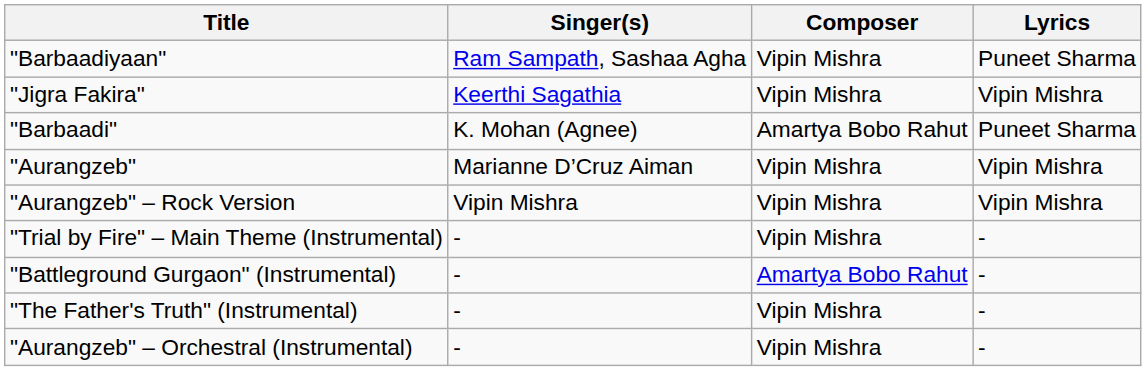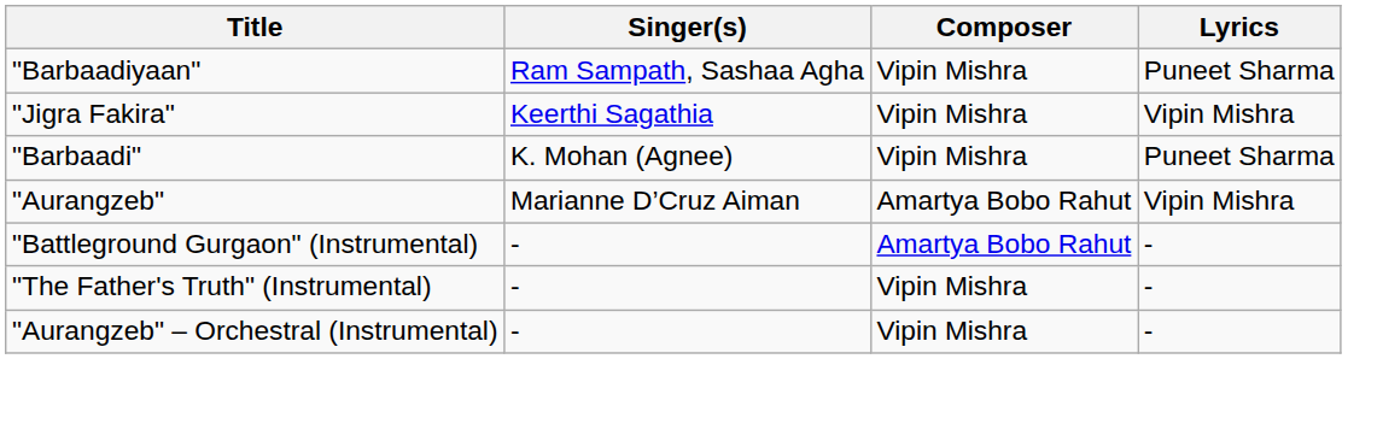 <table class="wikitable">
 <tr>
 <th>Title</th>
 <th>Singer(s)</th>
 <th>Composer</th>
 <th>Lyrics</th>
 </tr>
 <tr>
 <td>"Barbaadiyaan"</td>
 <td><a href='#'>Ram Sampath</a>, Sashaa Agha</td>
 <td>Vipin Mishra</td>
 <td>Puneet Sharma</td>
 </tr>
 <tr>
 <td>"Jigra Fakira"</td>
 <td><a href='#'>Keerthi Sagathia</a></td>
 <td>Vipin Mishra</td>
 <td>Vipin Mishra</td>
 </tr>
 <tr>
 <td>"Barbaadi"</td>
 <td>K. Mohan (Agnee)</td>
-<td>Amartya Bobo Rahut</td>
+<td>Vipin Mishra</td>
 <td>Puneet Sharma</td>
 </tr>
 <tr>
 <td>"Aurangzeb"</td>
 <td>Marianne D’Cruz Aiman</td>
+<td>Amartya Bobo Rahut</td>
 <td>Vipin Mishra</td>
-<td>Vipin Mishra</td>
-</tr>
-<tr>
-<td>"Aurangzeb" – Rock Version</td>
-<td>Vipin Mishra</td>
-<td>Vipin Mishra</td>
-<td>Vipin Mishra</td>
-</tr>
-<tr>
-<td>"Trial by Fire" – Main Theme (Instrumental)</td>
-<td>-</td>
-<td>Vipin Mishra</td>
-<td>-</td>
 </tr>
 <tr>
 <td>"Battleground Gurgaon" (Instrumental)</td>
 <td>-</td>
 <td><a href='#'>Amartya Bobo Rahut</a></td>
 <td>-</td>
 </tr>
 <tr>
 <td>"The Father's Truth" (Instrumental)</td>
 <td>-</td>
 <td>Vipin Mishra</td>
 <td>-</td>
 </tr>
 <tr>
 <td>"Aurangzeb" – Orchestral (Instrumental)</td>
 <td>-</td>
 <td>Vipin Mishra</td>
 <td>-</td>
 </tr>
 </table>
